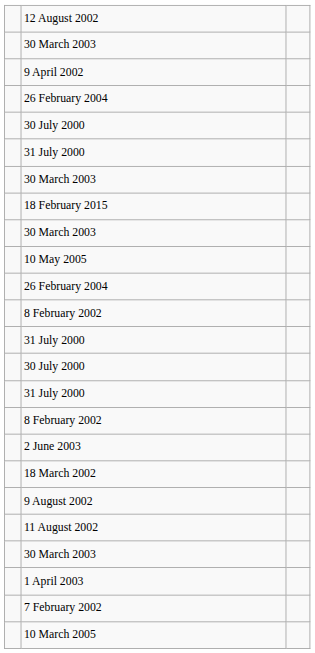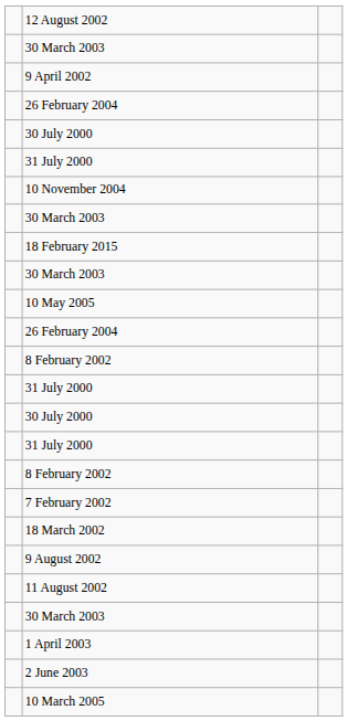 <table class="wikitable" style="font-size: 80%; float: left; width: 26em; margin-right: 1em; height: 700px">
 <tr>
 <td></td>
 <td>12 August 2002</td>
 <td> </td>
 </tr>
 <tr>
 <td></td>
 <td>30 March 2003</td>
 <td> </td>
 </tr>
 <tr>
 <td></td>
 <td>9 April 2002</td>
 <td> </td>
 </tr>
 <tr>
 <td></td>
 <td>26 February 2004</td>
 <td> </td>
 </tr>
 <tr>
 <td></td>
 <td>30 July 2000</td>
 <td> </td>
 </tr>
 <tr>
 <td></td>
 <td>31 July 2000</td>
+<td> </td>
+</tr>
+<tr>
+<td></td>
+<td>10 November 2004</td>
 <td> </td>
 </tr>
 <tr>
 <td></td>
 <td>30 March 2003</td>
 <td> </td>
 </tr>
 <tr>
 <td></td>
 <td>18 February 2015</td>
 <td> </td>
 </tr>
 <tr>
 <td></td>
 <td>30 March 2003</td>
 <td> </td>
 </tr>
 <tr>
 <td></td>
 <td>10 May 2005</td>
 <td> </td>
 </tr>
 <tr>
 <td></td>
 <td>26 February 2004</td>
 <td> </td>
 </tr>
 <tr>
 <td></td>
 <td>8 February 2002</td>
 <td> </td>
 </tr>
 <tr>
 <td></td>
 <td>31 July 2000</td>
 <td> </td>
 </tr>
 <tr>
 <td></td>
 <td>30 July 2000</td>
 <td> </td>
 </tr>
 <tr>
 <td></td>
 <td>31 July 2000</td>
 <td> </td>
 </tr>
 <tr>
 <td></td>
 <td>8 February 2002</td>
 <td> </td>
 </tr>
 <tr>
 <td></td>
-<td>2 June 2003</td>
+<td>7 February 2002</td>
 <td> </td>
 </tr>
 <tr>
 <td></td>
 <td>18 March 2002</td>
 <td> </td>
 </tr>
 <tr>
 <td></td>
 <td>9 August 2002</td>
 <td> </td>
 </tr>
 <tr>
 <td></td>
 <td>11 August 2002</td>
 <td> </td>
 </tr>
 <tr>
 <td></td>
 <td>30 March 2003</td>
 <td> </td>
 </tr>
 <tr>
 <td></td>
 <td>1 April 2003</td>
 <td> </td>
 </tr>
 <tr>
 <td></td>
-<td>7 February 2002</td>
+<td>2 June 2003</td>
 <td> </td>
 </tr>
 <tr>
 <td></td>
 <td>10 March 2005</td>
 <td> </td>
 </tr>
 </table>
